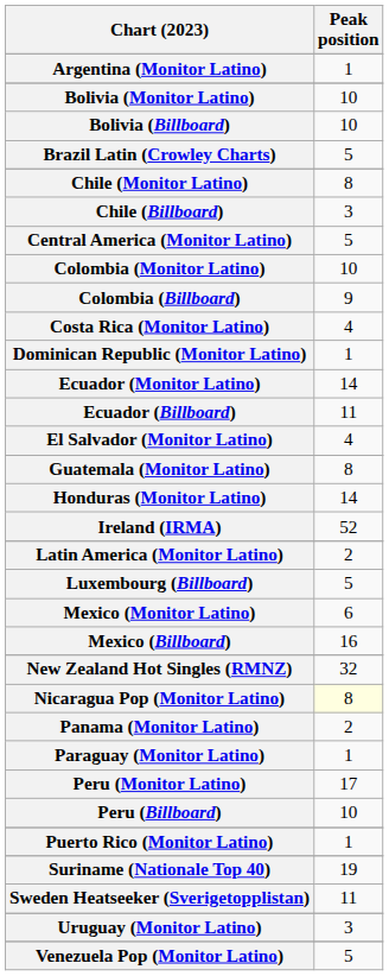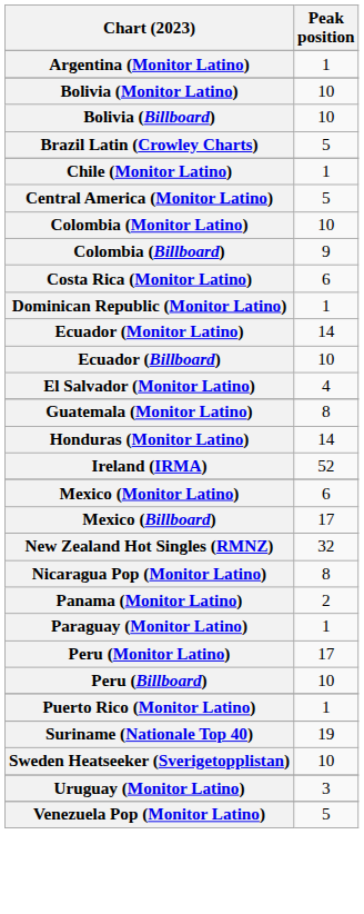 <table class="wikitable sortable plainrowheaders" style="text-align:center">
 <tr>
 <th scope="col">Chart (2023)</th>
 <th scope="col">Peak<br>position</th>
 </tr>
 <tr>
 </tr>
 <tr>
 <th scope="row">Argentina (<a href='#'>Monitor Latino</a>)</th>
 <td>1</td>
 </tr>
 <tr>
 </tr>
 <tr>
 <th scope="row">Bolivia (<a href='#'>Monitor Latino</a>)</th>
 <td>10</td>
 </tr>
 <tr>
 <th scope="row">Bolivia (<em><a href='#'>Billboard</a></em>)</th>
 <td>10</td>
 </tr>
 <tr>
 <th scope="row">Brazil Latin (<a href='#'>Crowley Charts</a>)</th>
 <td>5</td>
 </tr>
 <tr>
 </tr>
 <tr>
 <th scope="row">Chile (<a href='#'>Monitor Latino</a>)</th>
-<td>8</td>
-</tr>
-<tr>
-<th scope="row">Chile (<em><a href='#'>Billboard</a></em>)</th>
-<td>3</td>
+<td>1</td>
 </tr>
 <tr>
 <th scope="row">Central America (<a href='#'>Monitor Latino</a>)</th>
 <td>5</td>
 </tr>
 <tr>
 <th scope="row">Colombia (<a href='#'>Monitor Latino</a>)</th>
 <td>10</td>
 </tr>
 <tr>
 <th scope="row">Colombia (<em><a href='#'>Billboard</a></em>)</th>
 <td>9</td>
 </tr>
 <tr>
 <th scope="row">Costa Rica (<a href='#'>Monitor Latino</a>)</th>
-<td>4</td>
+<td>6</td>
 </tr>
 <tr>
 <th scope="row">Dominican Republic (<a href='#'>Monitor Latino</a>)</th>
 <td>1</td>
 </tr>
 <tr>
 <th scope="row">Ecuador (<a href='#'>Monitor Latino</a>)</th>
 <td>14</td>
 </tr>
 <tr>
 <th scope="row">Ecuador (<em><a href='#'>Billboard</a></em>)</th>
-<td>11</td>
+<td>10</td>
 </tr>
 <tr>
 <th scope="row">El Salvador (<a href='#'>Monitor Latino</a>)</th>
 <td>4</td>
 </tr>
 <tr>
 </tr>
 <tr>
 </tr>
 <tr>
 <th scope="row">Guatemala (<a href='#'>Monitor Latino</a>)</th>
 <td>8</td>
 </tr>
 <tr>
 <th scope="row">Honduras (<a href='#'>Monitor Latino</a>)</th>
 <td>14</td>
 </tr>
 <tr>
 <th scope="row">Ireland (<a href='#'>IRMA</a>)</th>
 <td>52</td>
 </tr>
 <tr>
 </tr>
 <tr>
-<th scope="row">Latin America (<a href='#'>Monitor Latino</a>)</th>
-<td>2</td>
-</tr>
-<tr>
-<th scope="row">Luxembourg (<em><a href='#'>Billboard</a></em>)</th>
-<td>5</td>
-</tr>
-<tr>
 <th scope="row">Mexico (<a href='#'>Monitor Latino</a>)</th>
 <td>6</td>
 </tr>
 <tr>
 <th scope="row">Mexico (<em><a href='#'>Billboard</a></em>)</th>
-<td>16</td>
+<td>17</td>
 </tr>
 <tr>
 </tr>
 <tr>
 <th scope="row">New Zealand Hot Singles (<a href='#'>RMNZ</a>)</th>
 <td>32</td>
 </tr>
 <tr>
 <th scope="row">Nicaragua Pop (<a href='#'>Monitor Latino</a>)</th>
-<td style="background: lightyellow;">8</td>
+<td>8</td>
 </tr>
 <tr>
 <th scope="row">Panama (<a href='#'>Monitor Latino</a>)</th>
 <td>2</td>
 </tr>
 <tr>
 <th scope="row">Paraguay (<a href='#'>Monitor Latino</a>)</th>
 <td>1</td>
 </tr>
 <tr>
 <th scope="row">Peru (<a href='#'>Monitor Latino</a>)</th>
 <td>17</td>
 </tr>
 <tr>
 <th scope="row">Peru (<em><a href='#'>Billboard</a></em>)</th>
 <td>10</td>
 </tr>
 <tr>
 </tr>
 <tr>
 <th scope="row">Puerto Rico (<a href='#'>Monitor Latino</a>)</th>
 <td>1</td>
 </tr>
 <tr>
 </tr>
 <tr>
 <th scope="row">Suriname (<a href='#'>Nationale Top 40</a>)</th>
 <td>19</td>
 </tr>
 <tr>
 <th scope="row">Sweden Heatseeker (<a href='#'>Sverigetopplistan</a>)</th>
-<td>11</td>
+<td>10</td>
 </tr>
 <tr>
 </tr>
 <tr>
 <th scope="row">Uruguay (<a href='#'>Monitor Latino</a>)</th>
 <td>3</td>
 </tr>
 <tr>
 </tr>
 <tr>
 </tr>
 <tr>
 </tr>
 <tr>
 </tr>
 <tr>
 </tr>
 <tr>
 </tr>
 <tr>
 <th scope="row">Venezuela Pop (<a href='#'>Monitor Latino</a>)</th>
 <td>5</td>
 </tr>
 </table>
